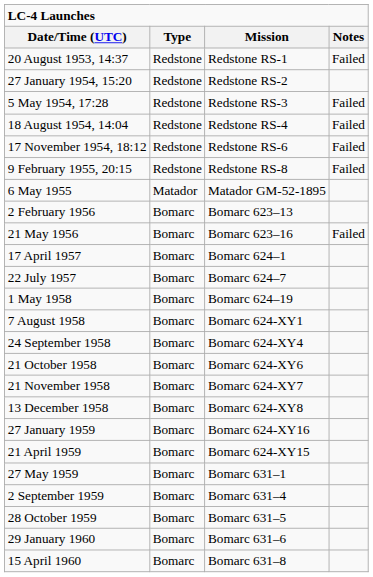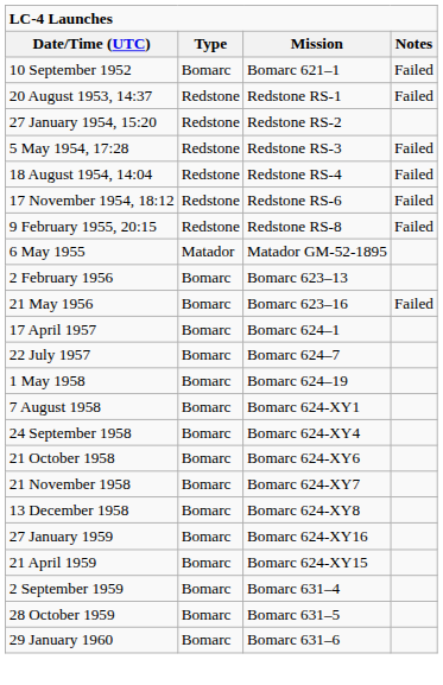 <table role="presentation" class="wikitable mw-collapsible autocollapse" style=" font-size: 95%;float:right;">
 <tr>
 <td colspan=4><strong>LC-4 Launches</strong></td>
 </tr>
 <tr>
 <th>Date/Time (<a href='#'>UTC</a>)</th>
 <th>Type</th>
 <th>Mission</th>
 <th>Notes</th>
+</tr>
+<tr>
+<td>10 September 1952</td>
+<td>Bomarc</td>
+<td>Bomarc 621–1</td>
+<td>Failed</td>
 </tr>
 <tr>
 <td>20 August 1953, 14:37</td>
 <td>Redstone</td>
 <td>Redstone RS-1</td>
 <td>Failed</td>
 </tr>
 <tr>
 <td>27 January 1954, 15:20</td>
 <td>Redstone</td>
 <td>Redstone RS-2</td>
 <td></td>
 </tr>
 <tr>
 <td>5 May 1954, 17:28</td>
 <td>Redstone</td>
 <td>Redstone RS-3</td>
 <td>Failed</td>
 </tr>
 <tr>
 <td>18 August 1954, 14:04</td>
 <td>Redstone</td>
 <td>Redstone RS-4</td>
 <td>Failed</td>
 </tr>
 <tr>
 <td>17 November 1954, 18:12</td>
 <td>Redstone</td>
 <td>Redstone RS-6</td>
 <td>Failed</td>
 </tr>
 <tr>
 <td>9 February 1955, 20:15</td>
 <td>Redstone</td>
 <td>Redstone RS-8</td>
 <td>Failed</td>
 </tr>
 <tr>
 <td>6 May 1955</td>
 <td>Matador</td>
 <td>Matador GM-52-1895</td>
 <td></td>
 </tr>
 <tr>
 <td>2 February 1956</td>
 <td>Bomarc</td>
 <td>Bomarc 623–13</td>
 <td></td>
 </tr>
 <tr>
 <td>21 May 1956</td>
 <td>Bomarc</td>
 <td>Bomarc 623–16</td>
 <td>Failed</td>
 </tr>
 <tr>
 <td>17 April 1957</td>
 <td>Bomarc</td>
 <td>Bomarc 624–1</td>
 <td></td>
 </tr>
 <tr>
 <td>22 July 1957</td>
 <td>Bomarc</td>
 <td>Bomarc 624–7</td>
 <td></td>
 </tr>
 <tr>
 <td>1 May 1958</td>
 <td>Bomarc</td>
 <td>Bomarc 624–19</td>
 <td></td>
 </tr>
 <tr>
 <td>7 August 1958</td>
 <td>Bomarc</td>
 <td>Bomarc 624-XY1</td>
 <td></td>
 </tr>
 <tr>
 <td>24 September 1958</td>
 <td>Bomarc</td>
 <td>Bomarc 624-XY4</td>
 <td></td>
 </tr>
 <tr>
 <td>21 October 1958</td>
 <td>Bomarc</td>
 <td>Bomarc 624-XY6</td>
 <td></td>
 </tr>
 <tr>
 <td>21 November 1958</td>
 <td>Bomarc</td>
 <td>Bomarc 624-XY7</td>
 <td></td>
 </tr>
 <tr>
 <td>13 December 1958</td>
 <td>Bomarc</td>
 <td>Bomarc 624-XY8</td>
 <td></td>
 </tr>
 <tr>
 <td>27 January 1959</td>
 <td>Bomarc</td>
 <td>Bomarc 624-XY16</td>
 <td></td>
 </tr>
 <tr>
 <td>21 April 1959</td>
 <td>Bomarc</td>
 <td>Bomarc 624-XY15</td>
 <td></td>
 </tr>
 <tr>
-<td>27 May 1959</td>
-<td>Bomarc</td>
-<td>Bomarc 631–1</td>
-<td></td>
-</tr>
-<tr>
 <td>2 September 1959</td>
 <td>Bomarc</td>
 <td>Bomarc 631–4</td>
 <td></td>
 </tr>
 <tr>
 <td>28 October 1959</td>
 <td>Bomarc</td>
 <td>Bomarc 631–5</td>
 <td></td>
 </tr>
 <tr>
 <td>29 January 1960</td>
 <td>Bomarc</td>
 <td>Bomarc 631–6</td>
 <td></td>
 </tr>
-<tr>
-<td>15 April 1960</td>
-<td>Bomarc</td>
-<td>Bomarc 631–8</td>
-<td></td>
-</tr>
 </table>
